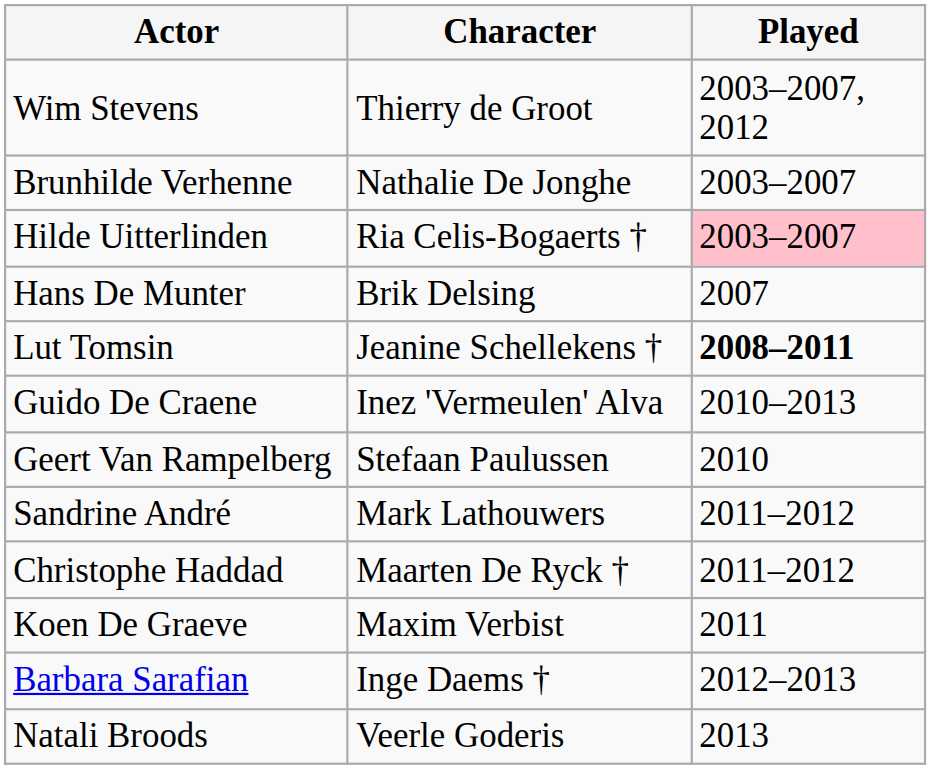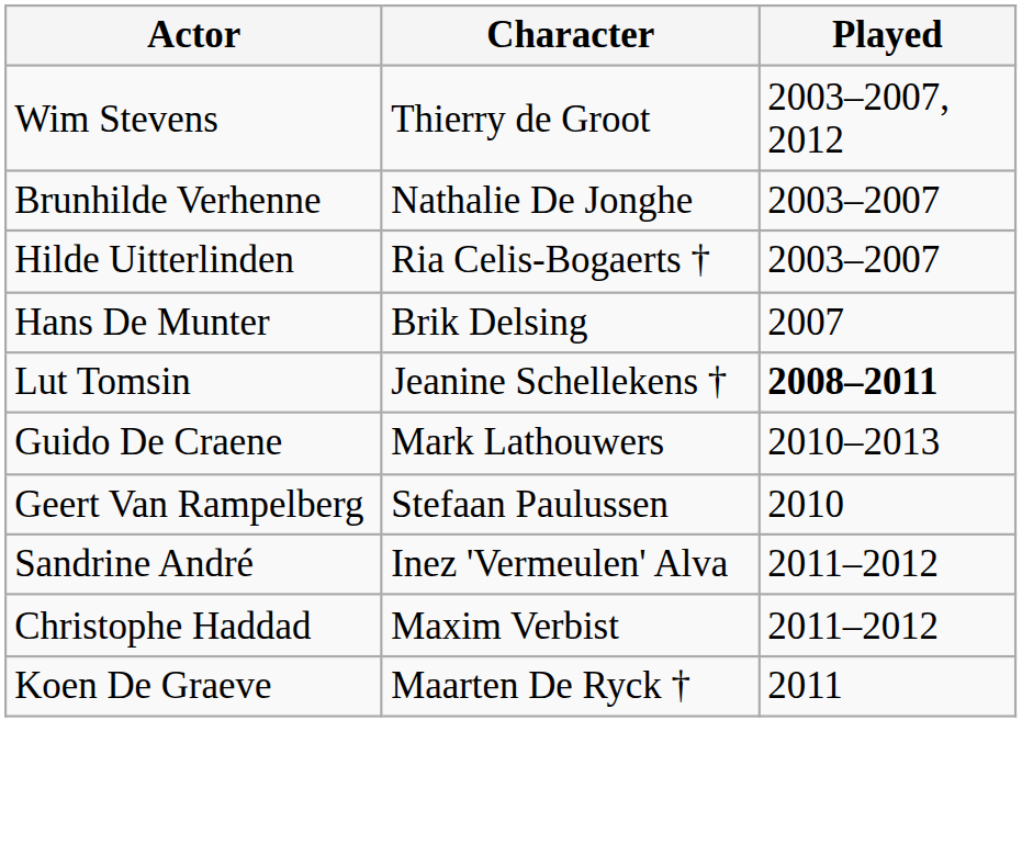 <table class="wikitable">
 <tr>
 <th style="background-color: #F5F5F5 " width=150px>Actor</th>
 <th style="background-color: #F5F5F5 " width=150px>Character</th>
 <th style="background-color: #F5F5F5 " width=100px>Played</th>
 </tr>
 <tr>
 <td>Wim Stevens</td>
 <td>Thierry de Groot</td>
 <td>2003–2007, 2012</td>
 </tr>
 <tr>
 <td>Brunhilde Verhenne</td>
 <td>Nathalie De Jonghe</td>
 <td>2003–2007</td>
 </tr>
 <tr>
 <td>Hilde Uitterlinden</td>
 <td>Ria Celis-Bogaerts †</td>
-<td style="background: pink;">2003–2007</td>
+<td>2003–2007</td>
 </tr>
 <tr>
 <td>Hans De Munter</td>
 <td>Brik Delsing</td>
 <td>2007</td>
 </tr>
 <tr>
 <td>Lut Tomsin</td>
 <td>Jeanine Schellekens †</td>
 <td><strong>2008–2011</strong></td>
 </tr>
 <tr>
 <td>Guido De Craene</td>
-<td>Inez 'Vermeulen' Alva</td>
+<td>Mark Lathouwers</td>
 <td>2010–2013</td>
 </tr>
 <tr>
 <td>Geert Van Rampelberg</td>
 <td>Stefaan Paulussen</td>
 <td>2010</td>
 </tr>
 <tr>
 <td>Sandrine André</td>
-<td>Mark Lathouwers</td>
+<td>Inez 'Vermeulen' Alva</td>
 <td>2011–2012</td>
 </tr>
 <tr>
 <td>Christophe Haddad</td>
-<td>Maarten De Ryck †</td>
+<td>Maxim Verbist</td>
 <td>2011–2012</td>
 </tr>
 <tr>
 <td>Koen De Graeve</td>
-<td>Maxim Verbist</td>
+<td>Maarten De Ryck †</td>
 <td>2011</td>
 </tr>
-<tr>
-<td><a href='#'>Barbara Sarafian</a></td>
-<td>Inge Daems †</td>
-<td>2012–2013</td>
-</tr>
-<tr>
-<td>Natali Broods</td>
-<td>Veerle Goderis</td>
-<td>2013</td>
-</tr>
 </table>
